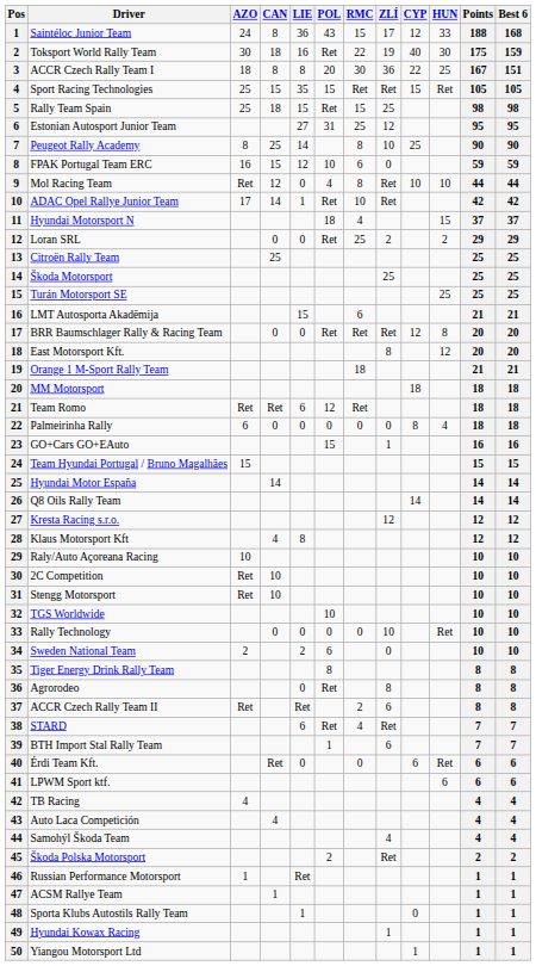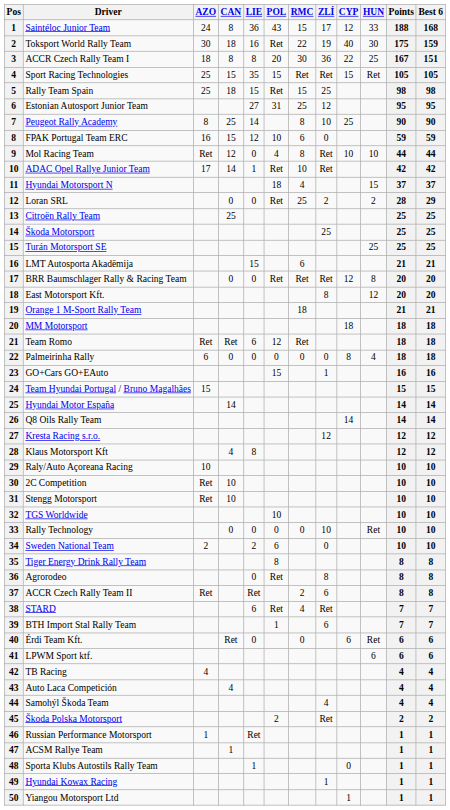 <table class="wikitable" style="font-size: 85%; text-align: center;">
 <tr valign="top">
 <th valign="middle">Pos</th>
 <th valign="middle">Driver</th>
 <th><a href='#'>AZO</a><br></th>
 <th><a href='#'>CAN</a><br></th>
 <th><a href='#'>LIE</a><br></th>
 <th><a href='#'>POL</a><br></th>
 <th><a href='#'>RMC</a><br></th>
 <th><a href='#'>ZLÍ</a><br></th>
 <th><a href='#'>CYP</a><br></th>
 <th><a href='#'>HUN</a><br></th>
 <th valign="middle">Points</th>
 <th valign="middle">Best 6</th>
 </tr>
 <tr>
 <th>1</th>
 <td align=left> <a href='#'>Saintéloc Junior Team</a></td>
 <td>24</td>
 <td>8</td>
 <td>36</td>
 <td>43</td>
 <td>15</td>
 <td>17</td>
 <td>12</td>
 <td>33</td>
 <th>188</th>
 <th>168</th>
 </tr>
 <tr>
 <th>2</th>
 <td align=left> Toksport World Rally Team</td>
 <td>30</td>
 <td>18</td>
 <td>16</td>
 <td>Ret</td>
 <td>22</td>
 <td>19</td>
 <td>40</td>
 <td>30</td>
 <th>175</th>
 <th>159</th>
 </tr>
 <tr>
 <th>3</th>
 <td align=left> ACCR Czech Rally Team I</td>
 <td>18</td>
 <td>8</td>
 <td>8</td>
 <td>20</td>
 <td>30</td>
 <td>36</td>
 <td>22</td>
 <td>25</td>
 <th>167</th>
 <th>151</th>
 </tr>
 <tr>
 <th>4</th>
 <td align=left> Sport Racing Technologies</td>
 <td>25</td>
 <td>15</td>
 <td>35</td>
 <td>15</td>
 <td>Ret</td>
 <td>Ret</td>
 <td>15</td>
 <td>Ret</td>
 <th>105</th>
 <th>105</th>
 </tr>
 <tr>
 <th>5</th>
 <td align=left> Rally Team Spain</td>
 <td>25</td>
 <td>18</td>
 <td>15</td>
 <td>Ret</td>
 <td>15</td>
 <td>25</td>
 <td></td>
 <td></td>
 <th>98</th>
 <th>98</th>
 </tr>
 <tr>
 <th>6</th>
 <td align=left> Estonian Autosport Junior Team</td>
 <td></td>
 <td></td>
 <td>27</td>
 <td>31</td>
 <td>25</td>
 <td>12</td>
 <td></td>
 <td></td>
 <th>95</th>
 <th>95</th>
 </tr>
 <tr>
 <th>7</th>
 <td align=left> <a href='#'>Peugeot Rally Academy</a></td>
 <td>8</td>
 <td>25</td>
 <td>14</td>
 <td></td>
 <td>8</td>
 <td>10</td>
 <td>25</td>
 <td></td>
 <th>90</th>
 <th>90</th>
 </tr>
 <tr>
 <th>8</th>
 <td align=left> FPAK Portugal Team ERC</td>
 <td>16</td>
 <td>15</td>
 <td>12</td>
 <td>10</td>
 <td>6</td>
 <td>0</td>
 <td></td>
 <td></td>
 <th>59</th>
 <th>59</th>
 </tr>
 <tr>
 <th>9</th>
 <td align=left> Mol Racing Team</td>
 <td>Ret</td>
 <td>12</td>
 <td>0</td>
 <td>4</td>
 <td>8</td>
 <td>Ret</td>
 <td>10</td>
 <td>10</td>
 <th>44</th>
 <th>44</th>
 </tr>
 <tr>
 <th>10</th>
 <td align=left> <a href='#'>ADAC Opel Rallye Junior Team</a></td>
 <td>17</td>
 <td>14</td>
 <td>1</td>
 <td>Ret</td>
 <td>10</td>
 <td>Ret</td>
 <td></td>
 <td></td>
 <th>42</th>
 <th>42</th>
 </tr>
 <tr>
 <th>11</th>
 <td align=left> <a href='#'>Hyundai Motorsport N</a></td>
 <td></td>
 <td></td>
 <td></td>
 <td>18</td>
 <td>4</td>
 <td></td>
 <td></td>
 <td>15</td>
 <th>37</th>
 <th>37</th>
 </tr>
 <tr>
 <th>12</th>
 <td align=left> Loran SRL</td>
 <td></td>
 <td>0</td>
 <td>0</td>
 <td>Ret</td>
 <td>25</td>
 <td>2</td>
 <td></td>
 <td>2</td>
-<th>29</th>
+<th>28</th>
 <th>29</th>
 </tr>
 <tr>
 <th>13</th>
 <td align=left> <a href='#'>Citroën Rally Team</a></td>
 <td></td>
 <td>25</td>
 <td></td>
 <td></td>
 <td></td>
 <td></td>
 <td></td>
 <td></td>
 <th>25</th>
 <th>25</th>
 </tr>
 <tr>
 <th>14</th>
 <td align=left> <a href='#'>Škoda Motorsport</a></td>
 <td></td>
 <td></td>
 <td></td>
 <td></td>
 <td></td>
 <td>25</td>
 <td></td>
 <td></td>
 <th>25</th>
 <th>25</th>
 </tr>
 <tr>
 <th>15</th>
 <td align=left> <a href='#'>Turán Motorsport SE</a></td>
 <td></td>
 <td></td>
 <td></td>
 <td></td>
 <td></td>
 <td></td>
 <td></td>
 <td>25</td>
 <th>25</th>
 <th>25</th>
 </tr>
 <tr>
 <th>16</th>
 <td align=left> LMT Autosporta Akadēmija</td>
 <td></td>
 <td></td>
 <td>15</td>
 <td></td>
 <td>6</td>
 <td></td>
 <td></td>
 <td></td>
 <th>21</th>
 <th>21</th>
 </tr>
 <tr>
 <th>17</th>
 <td align=left> BRR Baumschlager Rally & Racing Team</td>
 <td></td>
 <td>0</td>
 <td>0</td>
 <td>Ret</td>
 <td>Ret</td>
 <td>Ret</td>
 <td>12</td>
 <td>8</td>
 <th>20</th>
 <th>20</th>
 </tr>
 <tr>
 <th>18</th>
 <td align=left> East Motorsport Kft.</td>
 <td></td>
 <td></td>
 <td></td>
 <td></td>
 <td></td>
 <td>8</td>
 <td></td>
 <td>12</td>
 <th>20</th>
 <th>20</th>
 </tr>
 <tr>
 <th>19</th>
 <td align=left> <a href='#'>Orange 1 M-Sport Rally Team</a></td>
 <td></td>
 <td></td>
 <td></td>
 <td></td>
 <td>18</td>
 <td></td>
 <td></td>
 <td></td>
 <th>21</th>
 <th>21</th>
 </tr>
 <tr>
 <th>20</th>
 <td align=left> <a href='#'>MM Motorsport</a></td>
 <td></td>
 <td></td>
 <td></td>
 <td></td>
 <td></td>
 <td></td>
 <td>18</td>
 <td></td>
 <th>18</th>
 <th>18</th>
 </tr>
 <tr>
 <th>21</th>
 <td align=left> Team Romo</td>
 <td>Ret</td>
 <td>Ret</td>
 <td>6</td>
 <td>12</td>
 <td>Ret</td>
 <td></td>
 <td></td>
 <td></td>
 <th>18</th>
 <th>18</th>
 </tr>
 <tr>
 <th>22</th>
 <td align=left> Palmeirinha Rally</td>
 <td>6</td>
 <td>0</td>
 <td>0</td>
 <td>0</td>
 <td>0</td>
 <td>0</td>
 <td>8</td>
 <td>4</td>
 <th>18</th>
 <th>18</th>
 </tr>
 <tr>
 <th>23</th>
 <td align=left> GO+Cars GO+EAuto</td>
 <td></td>
 <td></td>
 <td></td>
 <td>15</td>
 <td></td>
 <td>1</td>
 <td></td>
 <td></td>
 <th>16</th>
 <th>16</th>
 </tr>
 <tr>
 <th>24</th>
 <td align=left> <a href='#'>Team Hyundai Portugal</a> / <a href='#'>Bruno Magalhães</a></td>
 <td>15</td>
 <td></td>
 <td></td>
 <td></td>
 <td></td>
 <td></td>
 <td></td>
 <td></td>
 <th>15</th>
 <th>15</th>
 </tr>
 <tr>
 <th>25</th>
 <td align=left> <a href='#'>Hyundai Motor España</a></td>
 <td></td>
 <td>14</td>
 <td></td>
 <td></td>
 <td></td>
 <td></td>
 <td></td>
 <td></td>
 <th>14</th>
 <th>14</th>
 </tr>
 <tr>
 <th>26</th>
 <td align=left> Q8 Oils Rally Team</td>
 <td></td>
 <td></td>
 <td></td>
 <td></td>
 <td></td>
 <td></td>
 <td>14</td>
 <td></td>
 <th>14</th>
 <th>14</th>
 </tr>
 <tr>
 <th>27</th>
 <td align=left> <a href='#'>Kresta Racing s.r.o.</a></td>
 <td></td>
 <td></td>
 <td></td>
 <td></td>
 <td></td>
 <td>12</td>
 <td></td>
 <td></td>
 <th>12</th>
 <th>12</th>
 </tr>
 <tr>
 <th>28</th>
 <td align=left> Klaus Motorsport Kft</td>
 <td></td>
 <td>4</td>
 <td>8</td>
 <td></td>
 <td></td>
 <td></td>
 <td></td>
 <td></td>
 <th>12</th>
 <th>12</th>
 </tr>
 <tr>
 <th>29</th>
 <td align=left> Raly/Auto Açoreana Racing</td>
 <td>10</td>
 <td></td>
 <td></td>
 <td></td>
 <td></td>
 <td></td>
 <td></td>
 <td></td>
 <th>10</th>
 <th>10</th>
 </tr>
 <tr>
 <th>30</th>
 <td align=left> 2C Competition</td>
 <td>Ret</td>
 <td>10</td>
 <td></td>
 <td></td>
 <td></td>
 <td></td>
 <td></td>
 <td></td>
 <th>10</th>
 <th>10</th>
 </tr>
 <tr>
 <th>31</th>
 <td align=left> Stengg Motorsport</td>
 <td>Ret</td>
 <td>10</td>
 <td></td>
 <td></td>
 <td></td>
 <td></td>
 <td></td>
 <td></td>
 <th>10</th>
 <th>10</th>
 </tr>
 <tr>
 <th>32</th>
 <td align=left> <a href='#'>TGS Worldwide</a></td>
 <td></td>
 <td></td>
 <td></td>
 <td>10</td>
 <td></td>
 <td></td>
 <td></td>
 <td></td>
 <th>10</th>
 <th>10</th>
 </tr>
 <tr>
 <th>33</th>
 <td align=left> Rally Technology</td>
 <td></td>
 <td>0</td>
 <td>0</td>
 <td>0</td>
 <td>0</td>
 <td>10</td>
 <td></td>
 <td>Ret</td>
 <th>10</th>
 <th>10</th>
 </tr>
 <tr>
 <th>34</th>
 <td align=left> <a href='#'>Sweden National Team</a></td>
 <td>2</td>
 <td></td>
 <td>2</td>
 <td>6</td>
 <td></td>
 <td>0</td>
 <td></td>
 <td></td>
 <th>10</th>
 <th>10</th>
 </tr>
 <tr>
 <th>35</th>
 <td align=left> <a href='#'>Tiger Energy Drink Rally Team</a></td>
 <td></td>
 <td></td>
 <td></td>
 <td>8</td>
 <td></td>
 <td></td>
 <td></td>
 <td></td>
 <th>8</th>
 <th>8</th>
 </tr>
 <tr>
 <th>36</th>
 <td align=left> Agrorodeo</td>
 <td></td>
 <td></td>
 <td>0</td>
 <td>Ret</td>
 <td></td>
 <td>8</td>
 <td></td>
 <td></td>
 <th>8</th>
 <th>8</th>
 </tr>
 <tr>
 <th>37</th>
 <td align=left> ACCR Czech Rally Team II</td>
 <td>Ret</td>
 <td></td>
 <td>Ret</td>
 <td></td>
 <td>2</td>
 <td>6</td>
 <td></td>
 <td></td>
 <th>8</th>
 <th>8</th>
 </tr>
 <tr>
 <th>38</th>
 <td align=left> <a href='#'>STARD</a></td>
 <td></td>
 <td></td>
 <td>6</td>
 <td>Ret</td>
 <td>4</td>
 <td>Ret</td>
 <td></td>
 <td></td>
 <th>7</th>
 <th>7</th>
 </tr>
 <tr>
 <th>39</th>
 <td align=left> BTH Import Stal Rally Team</td>
 <td></td>
 <td></td>
 <td></td>
 <td>1</td>
 <td></td>
 <td>6</td>
 <td></td>
 <td></td>
 <th>7</th>
 <th>7</th>
 </tr>
 <tr>
 <th>40</th>
 <td align=left> Érdi Team Kft.</td>
 <td></td>
 <td>Ret</td>
 <td>0</td>
 <td></td>
 <td>0</td>
 <td></td>
 <td>6</td>
 <td>Ret</td>
 <th>6</th>
 <th>6</th>
 </tr>
 <tr>
 <th>41</th>
 <td align=left> LPWM Sport ktf.</td>
 <td></td>
 <td></td>
 <td></td>
 <td></td>
 <td></td>
 <td></td>
 <td></td>
 <td>6</td>
 <th>6</th>
 <th>6</th>
 </tr>
 <tr>
 <th>42</th>
 <td align=left> TB Racing</td>
 <td>4</td>
 <td></td>
 <td></td>
 <td></td>
 <td></td>
 <td></td>
 <td></td>
 <td></td>
 <th>4</th>
 <th>4</th>
 </tr>
 <tr>
 <th>43</th>
 <td align=left> Auto Laca Competición</td>
 <td></td>
 <td>4</td>
 <td></td>
 <td></td>
 <td></td>
 <td></td>
 <td></td>
 <td></td>
 <th>4</th>
 <th>4</th>
 </tr>
 <tr>
 <th>44</th>
 <td align=left> Samohýl Škoda Team</td>
 <td></td>
 <td></td>
 <td></td>
 <td></td>
 <td></td>
 <td>4</td>
 <td></td>
 <td></td>
 <th>4</th>
 <th>4</th>
 </tr>
 <tr>
 <th>45</th>
 <td align=left> <a href='#'>Škoda Polska Motorsport</a></td>
 <td></td>
 <td></td>
 <td></td>
 <td>2</td>
 <td></td>
 <td>Ret</td>
 <td></td>
 <td></td>
 <th>2</th>
 <th>2</th>
 </tr>
 <tr>
 <th>46</th>
 <td align=left> Russian Performance Motorsport</td>
 <td>1</td>
 <td></td>
 <td>Ret</td>
 <td></td>
 <td></td>
 <td></td>
 <td></td>
 <td></td>
 <th>1</th>
 <th>1</th>
 </tr>
 <tr>
 <th>47</th>
 <td align=left> ACSM Rallye Team</td>
 <td></td>
 <td>1</td>
 <td></td>
 <td></td>
 <td></td>
 <td></td>
 <td></td>
 <td></td>
 <th>1</th>
 <th>1</th>
 </tr>
 <tr>
 <th>48</th>
 <td align=left> Sporta Klubs Autostils Rally Team</td>
 <td></td>
 <td></td>
 <td>1</td>
 <td></td>
 <td></td>
 <td></td>
 <td>0</td>
 <td></td>
 <th>1</th>
 <th>1</th>
 </tr>
 <tr>
 <th>49</th>
 <td align=left> <a href='#'>Hyundai Kowax Racing</a></td>
 <td></td>
 <td></td>
 <td></td>
 <td></td>
 <td></td>
 <td>1</td>
 <td></td>
 <td></td>
 <th>1</th>
 <th>1</th>
 </tr>
 <tr>
 <th>50</th>
 <td align=left> Yiangou Motorsport Ltd</td>
 <td></td>
 <td></td>
 <td></td>
 <td></td>
 <td></td>
 <td></td>
 <td>1</td>
 <td></td>
 <th>1</th>
 <th>1</th>
 </tr>
 </table>
